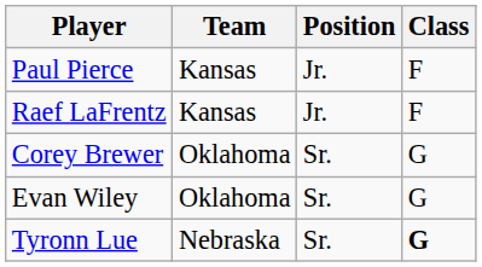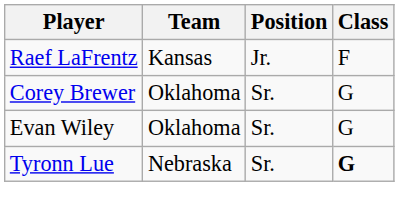 <table class="wikitable">
 <tr>
 <th>Player</th>
 <th>Team</th>
 <th>Position</th>
 <th>Class</th>
-</tr>
-<tr>
-<td><a href='#'>Paul Pierce</a></td>
-<td>Kansas</td>
-<td>Jr.</td>
-<td>F</td>
 </tr>
 <tr>
 <td><a href='#'>Raef LaFrentz</a></td>
 <td>Kansas</td>
 <td>Jr.</td>
 <td>F</td>
 </tr>
 <tr>
 <td><a href='#'>Corey Brewer</a></td>
 <td>Oklahoma</td>
 <td>Sr.</td>
 <td>G</td>
 </tr>
 <tr>
 <td>Evan Wiley</td>
 <td>Oklahoma</td>
 <td>Sr.</td>
 <td>G</td>
 </tr>
 <tr>
 <td><a href='#'>Tyronn Lue</a></td>
 <td>Nebraska</td>
 <td>Sr.</td>
 <td><strong>G</strong></td>
 </tr>
 </table>
